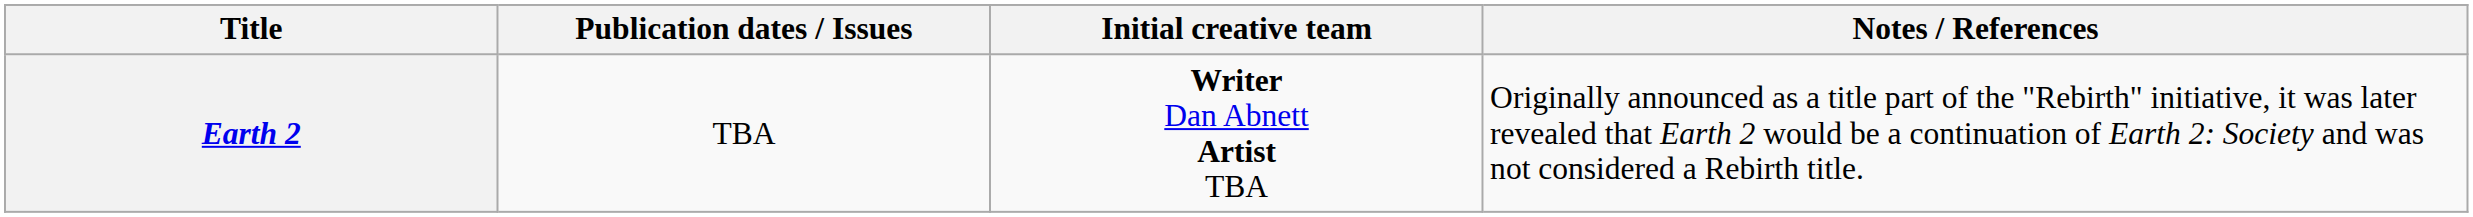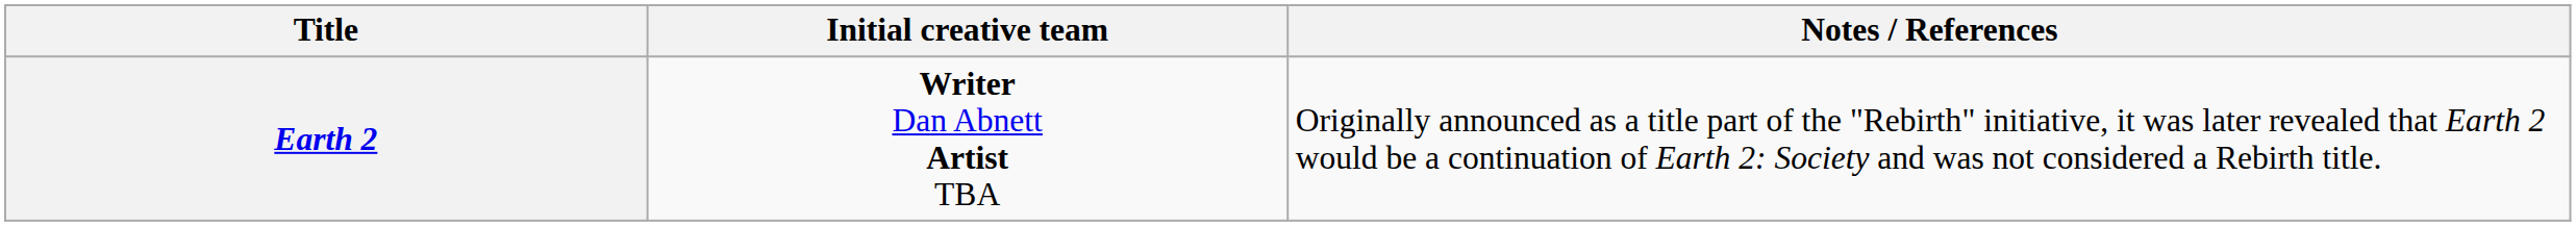 <table class="wikitable sortable" style="text-align:center; font-weight:normal;" width=99%>
 <tr>
 <th scope="col" width="15%" align="center">Title</th>
-<th scope="col" width="15%" align="center">Publication dates / Issues</th>
 <th scope="col" width="15%" align="center" class=unsortable>Initial creative team</th>
 <th scope="col" width="30%" align="center" class=unsortable>Notes / References</th>
 </tr>
 <tr>
 <th scope="row"><em><a href='#'>Earth 2</a></em></th>
-<td>TBA</td>
 <td><strong>Writer</strong><br><a href='#'>Dan Abnett</a><br><strong>Artist</strong><br>TBA</td>
 <td align="left">Originally announced as a title part of the "Rebirth" initiative, it was later revealed that <em>Earth 2</em> would be a continuation of <em>Earth 2: Society</em> and was not considered a Rebirth title.</td>
 </tr>
 </table>
